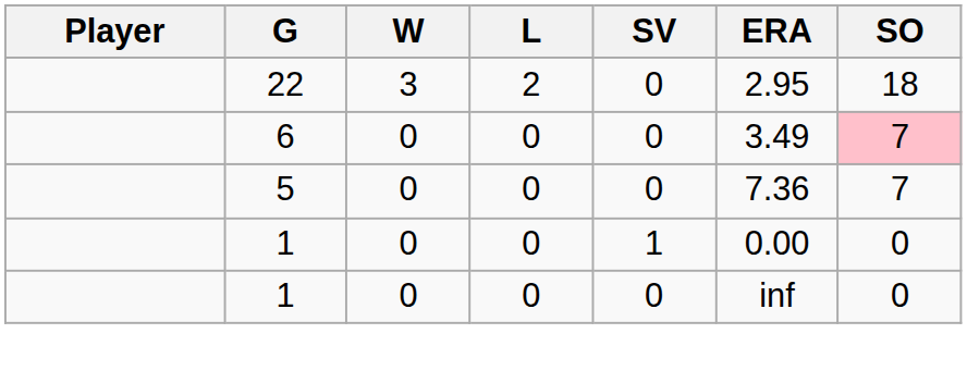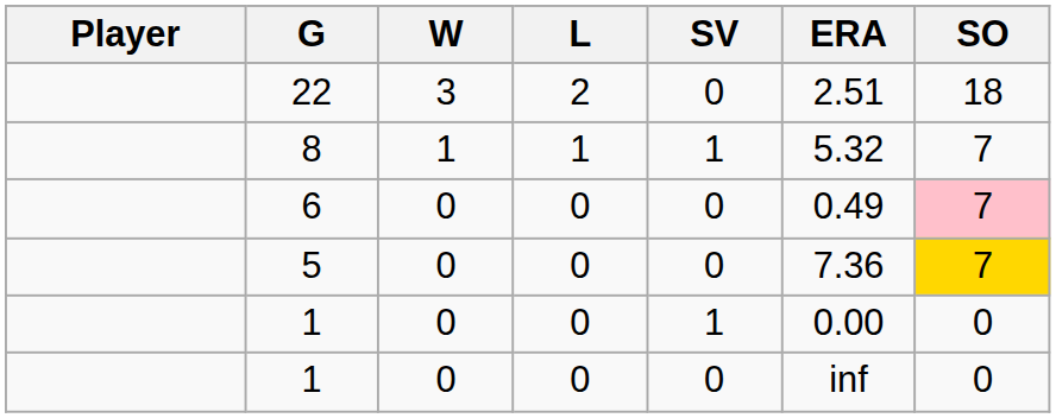 <table class="wikitable sortable">
 <tr>
 <th bgcolor="#DDDDFF" width="16%">Player</th>
 <th bgcolor="#DDDDFF" width="9%">G</th>
 <th bgcolor="#DDDDFF" width="9%">W</th>
 <th bgcolor="#DDDDFF" width="9%">L</th>
 <th bgcolor="#DDDDFF" width="9%">SV</th>
 <th bgcolor="#DDDDFF" width="9%">ERA</th>
 <th bgcolor="#DDDDFF" width="9%">SO</th>
 </tr>
 <tr align="center">
 <td></td>
 <td>22</td>
 <td>3</td>
 <td>2</td>
 <td>0</td>
-<td>2.95</td>
+<td>2.51</td>
 <td>18</td>
+</tr>
+<tr align="center">
+<td></td>
+<td>8</td>
+<td>1</td>
+<td>1</td>
+<td>1</td>
+<td>5.32</td>
+<td>7</td>
 </tr>
 <tr align="center">
 <td></td>
 <td>6</td>
 <td>0</td>
 <td>0</td>
 <td>0</td>
-<td>3.49</td>
+<td>0.49</td>
 <td style="background: pink;">7</td>
 </tr>
 <tr align="center">
 <td></td>
 <td>5</td>
 <td>0</td>
 <td>0</td>
 <td>0</td>
 <td>7.36</td>
-<td>7</td>
+<td style="background: gold;">7</td>
 </tr>
 <tr align="center">
 <td></td>
 <td>1</td>
 <td>0</td>
 <td>0</td>
 <td>1</td>
 <td>0.00</td>
 <td>0</td>
 </tr>
 <tr align="center">
 <td></td>
 <td>1</td>
 <td>0</td>
 <td>0</td>
 <td>0</td>
 <td>inf</td>
 <td>0</td>
 </tr>
 </table>
